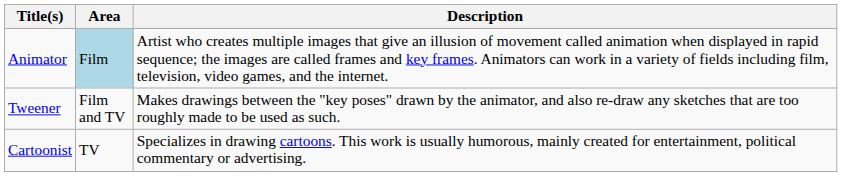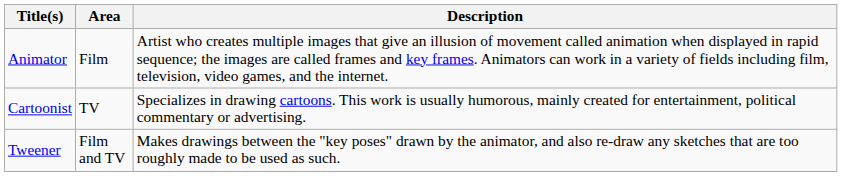 <table class="wikitable sortable">
 <tr>
 <th>Title(s)</th>
 <th>Area</th>
 <th>Description</th>
 </tr>
 <tr>
 <td><a href='#'>Animator</a></td>
-<td style="background: lightblue;">Film</td>
+<td>Film</td>
 <td>Artist who creates multiple images that give an illusion of movement called animation when displayed in rapid sequence; the images are called frames and <a href='#'>key frames</a>. Animators can work in a variety of fields including film, television, video games, and the internet.</td>
+</tr>
+<tr>
+<td><a href='#'>Cartoonist</a></td>
+<td>TV</td>
+<td>Specializes in drawing <a href='#'>cartoons</a>. This work is usually humorous, mainly created for entertainment, political commentary or advertising.</td>
 </tr>
 <tr>
 <td><a href='#'>Tweener</a></td>
 <td>Film and TV</td>
 <td>Makes drawings between the "key poses" drawn by the animator, and also re-draw any sketches that are too roughly made to be used as such.</td>
 </tr>
 <tr>
-<td><a href='#'>Cartoonist</a></td>
-<td>TV</td>
-<td>Specializes in drawing <a href='#'>cartoons</a>. This work is usually humorous, mainly created for entertainment, political commentary or advertising.</td>
-</tr>
-<tr>
 </tr>
 </table>
